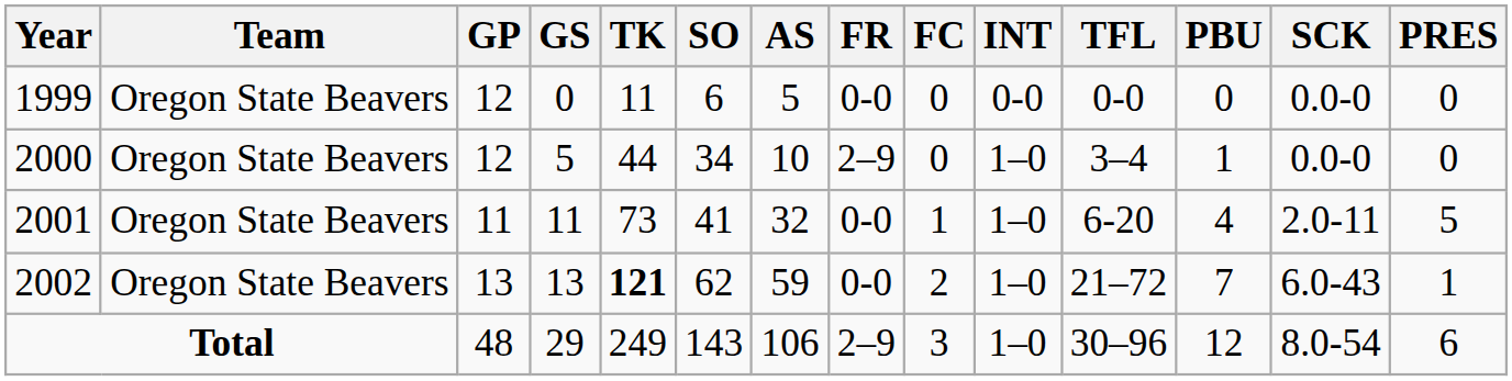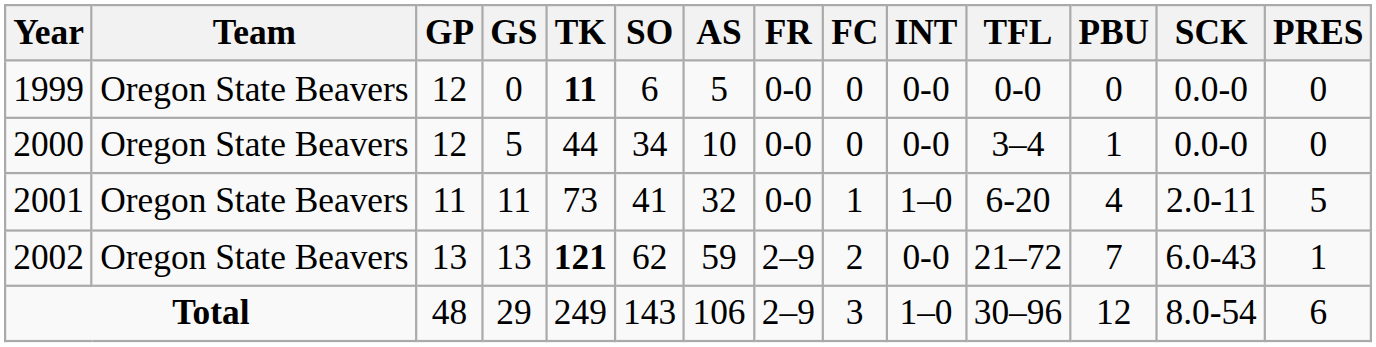 <table class="wikitable" style="text-align: center;">
 <tr>
 <th><strong>Year</strong></th>
 <th>Team</th>
 <th>GP</th>
 <th>GS</th>
 <th>TK</th>
 <th>SO</th>
 <th>AS</th>
 <th>FR</th>
 <th>FC</th>
 <th>INT</th>
 <th>TFL</th>
 <th>PBU</th>
 <th>SCK</th>
 <th>PRES</th>
 </tr>
 <tr>
 <td>1999</td>
 <td>Oregon State Beavers</td>
 <td>12</td>
 <td>0</td>
-<td>11</td>
+<td><strong>11</strong></td>
 <td>6</td>
 <td>5</td>
 <td>0-0</td>
 <td>0</td>
 <td>0-0</td>
 <td>0-0</td>
 <td>0</td>
 <td>0.0-0</td>
 <td>0</td>
 </tr>
 <tr>
 <td>2000</td>
 <td>Oregon State Beavers</td>
 <td>12</td>
 <td>5</td>
 <td>44</td>
 <td>34</td>
 <td>10</td>
-<td>2–9</td>
+<td>0-0</td>
 <td>0</td>
-<td>1–0</td>
+<td>0-0</td>
 <td>3–4</td>
 <td>1</td>
 <td>0.0-0</td>
 <td>0</td>
 </tr>
 <tr>
 <td>2001</td>
 <td>Oregon State Beavers</td>
 <td>11</td>
 <td>11</td>
 <td>73</td>
 <td>41</td>
 <td>32</td>
 <td>0-0</td>
 <td>1</td>
 <td>1–0</td>
 <td>6-20</td>
 <td>4</td>
 <td>2.0-11</td>
 <td>5</td>
 </tr>
 <tr>
 <td>2002</td>
 <td>Oregon State Beavers</td>
 <td>13</td>
 <td>13</td>
 <td><strong>121</strong></td>
 <td>62</td>
 <td>59</td>
+<td>2–9</td>
+<td>2</td>
 <td>0-0</td>
-<td>2</td>
-<td>1–0</td>
 <td>21–72</td>
 <td>7</td>
 <td>6.0-43</td>
 <td>1</td>
 </tr>
 <tr>
 <td colSpan="2"><strong>Total</strong></td>
 <td>48</td>
 <td>29</td>
 <td>249</td>
 <td>143</td>
 <td>106</td>
 <td>2–9</td>
 <td>3</td>
 <td>1–0</td>
 <td>30–96</td>
 <td>12</td>
 <td>8.0-54</td>
 <td>6</td>
 </tr>
 </table>
